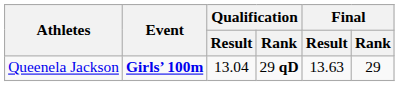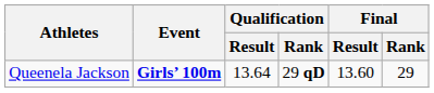 <table class="wikitable" border="1" style="font-size:90%">
 <tr>
 <th rowspan=2>Athletes</th>
 <th rowspan=2>Event</th>
 <th colspan=2>Qualification</th>
 <th colspan=2>Final</th>
 </tr>
 <tr>
 <th>Result</th>
 <th>Rank</th>
 <th>Result</th>
 <th>Rank</th>
 </tr>
 <tr>
 <td><a href='#'>Queenela Jackson</a></td>
 <td><strong><a href='#'>Girls’ 100m</a></strong></td>
-<td align=center>13.04</td>
+<td align=center>13.64</td>
 <td align=center>29 <strong>qD</strong></td>
-<td align=center>13.63</td>
+<td align=center>13.60</td>
 <td align=center>29</td>
 </tr>
 </table>
